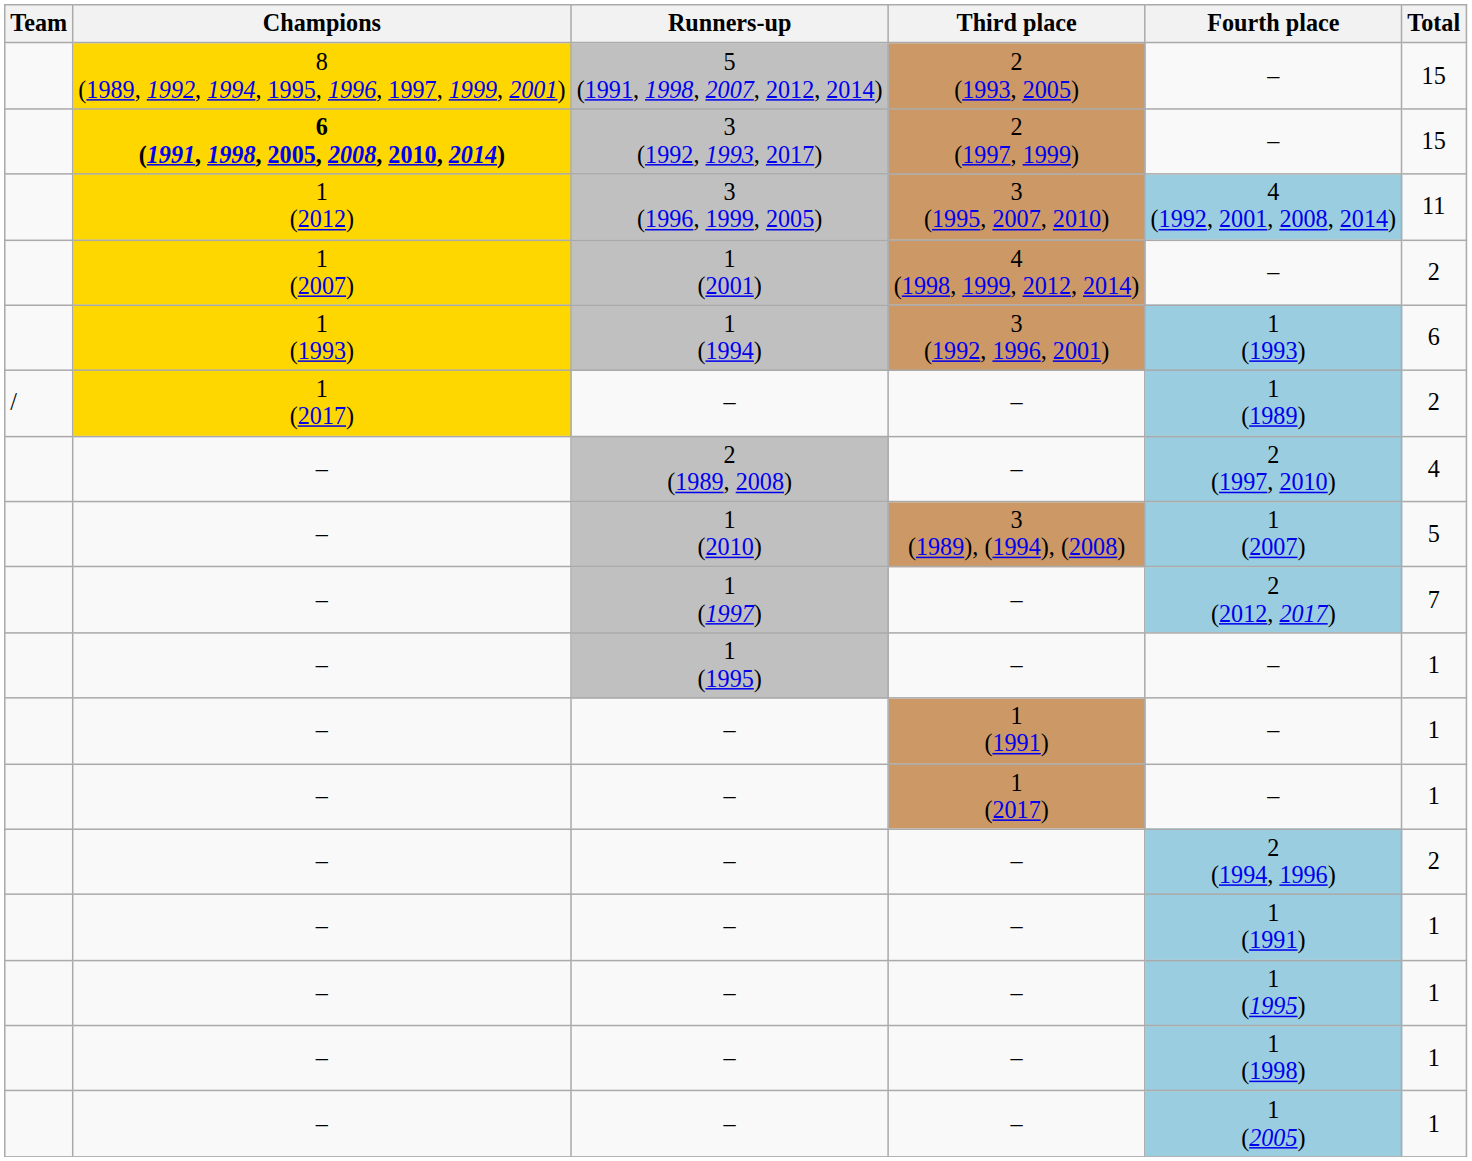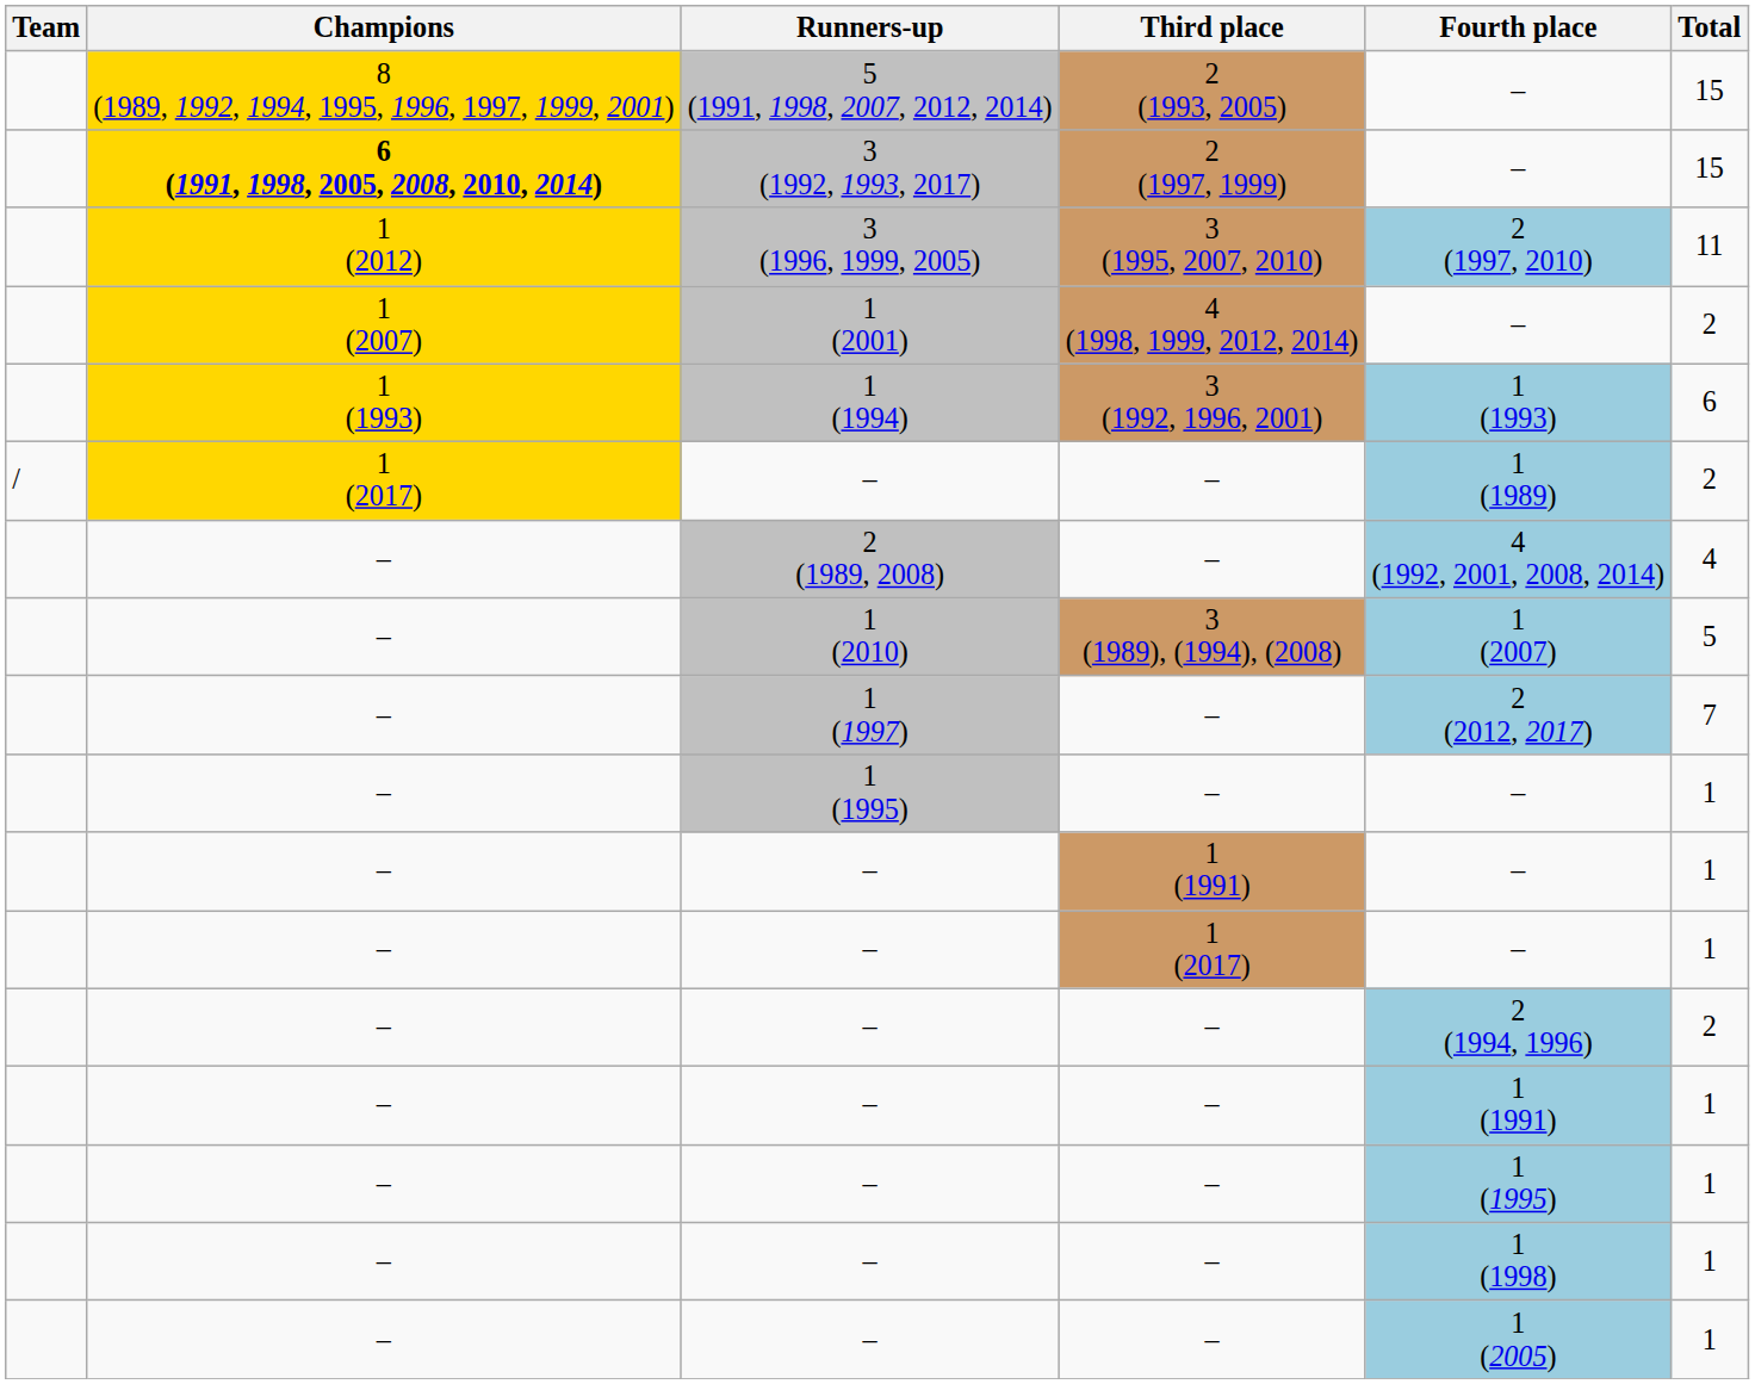 <table class="wikitable" style="text-align: center;">
 <tr>
 <th>Team</th>
 <th>Champions</th>
 <th>Runners-up</th>
 <th>Third place</th>
 <th>Fourth place</th>
 <th>Total</th>
 </tr>
 <tr>
 <td align=left></td>
 <td style="background:gold">8<br>(<a href='#'>1989</a>, <em><a href='#'>1992</a></em>, <em><a href='#'>1994</a></em>, <a href='#'>1995</a>, <em><a href='#'>1996</a></em>, <a href='#'>1997</a>, <em><a href='#'>1999</a></em>, <em><a href='#'>2001</a></em>)</td>
 <td style="background:silver">5<br>(<a href='#'>1991</a>, <em><a href='#'>1998</a></em>, <em><a href='#'>2007</a></em>, <a href='#'>2012</a>, <a href='#'>2014</a>)</td>
 <td style="background:#c96">2<br>(<a href='#'>1993</a>, <a href='#'>2005</a>)</td>
 <td>–</td>
 <td>15</td>
 </tr>
 <tr>
 <td align=left></td>
 <td style="background:gold"><strong>6<br>(<em><a href='#'>1991</a></em>, <em><a href='#'>1998</a></em>, <a href='#'>2005</a>, <em><a href='#'>2008</a></em>, <a href='#'>2010</a>, <em><a href='#'>2014</a></em>)</strong></td>
 <td style="background:silver">3<br>(<a href='#'>1992</a>, <em><a href='#'>1993</a></em>, <a href='#'>2017</a>)</td>
 <td style="background:#c96">2<br>(<a href='#'>1997</a>, <a href='#'>1999</a>)</td>
 <td>–</td>
 <td>15</td>
 </tr>
 <tr>
 <td align=left></td>
 <td style="background:gold">1<br>(<a href='#'>2012</a>)</td>
 <td style="background:silver">3<br>(<a href='#'>1996</a>, <a href='#'>1999</a>, <a href='#'>2005</a>)</td>
 <td style="background:#c96">3<br>(<a href='#'>1995</a>, <a href='#'>2007</a>, <a href='#'>2010</a>)</td>
-<td style="background:#9acddf">4<br>(<a href='#'>1992</a>, <a href='#'>2001</a>, <a href='#'>2008</a>, <a href='#'>2014</a>)</td>
+<td style="background:#9acddf">2<br>(<a href='#'>1997</a>, <a href='#'>2010</a>)</td>
 <td>11</td>
 </tr>
 <tr>
 <td align=left></td>
 <td style="background:gold">1<br>(<a href='#'>2007</a>)</td>
 <td style="background:silver">1<br>(<a href='#'>2001</a>)</td>
 <td style="background:#c96">4<br>(<a href='#'>1998</a>, <a href='#'>1999</a>, <a href='#'>2012</a>, <a href='#'>2014</a>)</td>
 <td>–</td>
 <td>2</td>
 </tr>
 <tr>
 <td align=left></td>
 <td style="background:gold">1<br>(<a href='#'>1993</a>)</td>
 <td style="background:silver">1<br>(<a href='#'>1994</a>)</td>
 <td style="background:#c96">3<br>(<a href='#'>1992</a>, <a href='#'>1996</a>, <a href='#'>2001</a>)</td>
 <td style="background:#9acddf">1<br>(<a href='#'>1993</a>)</td>
 <td>6</td>
 </tr>
 <tr>
 <td align=left>/</td>
 <td style="background:gold">1<br>(<a href='#'>2017</a>)</td>
 <td>–</td>
 <td>–</td>
 <td style="background:#9acddf">1<br>(<a href='#'>1989</a>)</td>
 <td>2</td>
 </tr>
 <tr>
 <td align=left></td>
 <td>–</td>
 <td style="background:silver">2<br>(<a href='#'>1989</a>, <a href='#'>2008</a>)</td>
 <td>–</td>
-<td style="background:#9acddf">2<br>(<a href='#'>1997</a>, <a href='#'>2010</a>)</td>
+<td style="background:#9acddf">4<br>(<a href='#'>1992</a>, <a href='#'>2001</a>, <a href='#'>2008</a>, <a href='#'>2014</a>)</td>
 <td>4</td>
 </tr>
 <tr>
 <td align=left></td>
 <td>–</td>
 <td style="background:silver">1<br>(<a href='#'>2010</a>)</td>
 <td style="background:#c96">3<br>(<a href='#'>1989</a>), (<a href='#'>1994</a>), (<a href='#'>2008</a>)</td>
 <td style="background:#9acddf">1<br>(<a href='#'>2007</a>)</td>
 <td>5</td>
 </tr>
 <tr>
 <td align=left></td>
 <td>–</td>
 <td style="background:silver">1<br>(<em><a href='#'>1997</a></em>)</td>
 <td>–</td>
 <td style="background:#9acddf">2<br>(<a href='#'>2012</a>, <em><a href='#'>2017</a></em>)</td>
 <td>7</td>
 </tr>
 <tr>
 <td align=left></td>
 <td>–</td>
 <td style="background:silver">1<br>(<a href='#'>1995</a>)</td>
 <td>–</td>
 <td>–</td>
 <td>1</td>
 </tr>
 <tr>
 <td align=left></td>
 <td>–</td>
 <td>–</td>
 <td style="background:#c96">1<br>(<a href='#'>1991</a>)</td>
 <td>–</td>
 <td>1</td>
 </tr>
 <tr>
 <td align=left></td>
 <td>–</td>
 <td>–</td>
 <td style="background:#c96">1<br>(<a href='#'>2017</a>)</td>
 <td>–</td>
 <td>1</td>
 </tr>
 <tr>
 <td align=left></td>
 <td>–</td>
 <td>–</td>
 <td>–</td>
 <td style="background:#9acddf">2<br>(<a href='#'>1994</a>, <a href='#'>1996</a>)</td>
 <td>2</td>
 </tr>
 <tr>
 <td align=left></td>
 <td>–</td>
 <td>–</td>
 <td>–</td>
 <td style="background:#9acddf">1<br>(<a href='#'>1991</a>)</td>
 <td>1</td>
 </tr>
 <tr>
 <td align=left></td>
 <td>–</td>
 <td>–</td>
 <td>–</td>
 <td style="background:#9acddf">1<br>(<em><a href='#'>1995</a></em>)</td>
 <td>1</td>
 </tr>
 <tr>
 <td align=left></td>
 <td>–</td>
 <td>–</td>
 <td>–</td>
 <td style="background:#9acddf">1<br>(<a href='#'>1998</a>)</td>
 <td>1</td>
 </tr>
 <tr>
 <td align=left></td>
 <td>–</td>
 <td>–</td>
 <td>–</td>
 <td style="background:#9acddf">1<br>(<em><a href='#'>2005</a></em>)</td>
 <td>1</td>
 </tr>
 </table>
